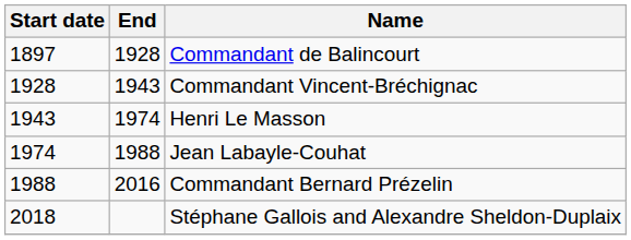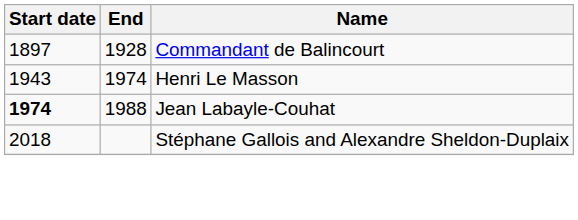 <table class="wikitable sortable">
 <tr>
 <th>Start date</th>
 <th>End</th>
 <th>Name</th>
 </tr>
 <tr>
 <td>1897</td>
 <td>1928</td>
 <td><a href='#'>Commandant</a> de Balincourt</td>
 </tr>
 <tr>
-<td>1928</td>
-<td>1943</td>
-<td>Commandant Vincent-Bréchignac</td>
-</tr>
-<tr>
 <td>1943</td>
 <td>1974</td>
 <td>Henri Le Masson</td>
 </tr>
 <tr>
-<td>1974</td>
+<td><strong>1974</strong></td>
 <td>1988</td>
 <td>Jean Labayle-Couhat</td>
-</tr>
-<tr>
-<td>1988</td>
-<td>2016</td>
-<td>Commandant Bernard Prézelin</td>
 </tr>
 <tr>
 <td>2018</td>
 <td></td>
 <td>Stéphane Gallois and Alexandre Sheldon-Duplaix</td>
 </tr>
 <tr>
 </tr>
 </table>
